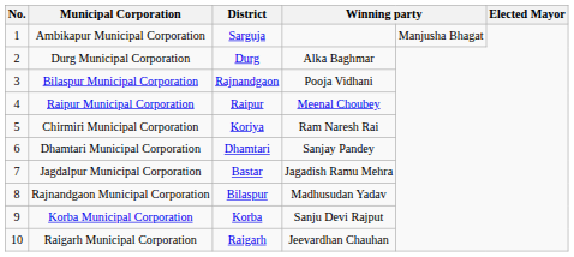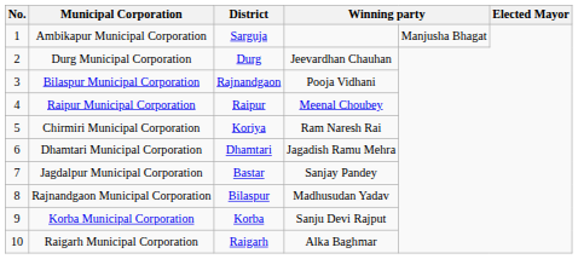 <table class="wikitable sortable" style="text-align:center">
 <tr>
 <th align="Centre">No.</th>
 <th align="Centre">Municipal Corporation</th>
 <th align="Centre">District</th>
 <th colspan="2">Winning party</th>
 <th align="Centre">Elected Mayor</th>
 </tr>
 <tr style="text-align:center; height:30px;">
 <td>1</td>
 <td>Ambikapur Municipal Corporation</td>
 <td><a href='#'>Sarguja</a></td>
 <td></td>
 <td>Manjusha Bhagat</td>
 </tr>
 <tr style="text-align:center; height:30px;">
 <td>2</td>
 <td>Durg Municipal Corporation</td>
 <td><a href='#'>Durg</a></td>
-<td>Alka Baghmar</td>
+<td>Jeevardhan Chauhan</td>
 </tr>
 <tr style="text-align:center; height:30px;">
 <td>3</td>
 <td><a href='#'>Bilaspur Municipal Corporation</a></td>
 <td><a href='#'>Rajnandgaon</a></td>
 <td>Pooja Vidhani</td>
 </tr>
 <tr style="text-align:center; height:30px;">
 <td>4</td>
 <td><a href='#'>Raipur Municipal Corporation</a></td>
 <td><a href='#'>Raipur</a></td>
 <td><a href='#'>Meenal Choubey</a></td>
 </tr>
 <tr style="text-align:center; height:30px;">
 <td>5</td>
 <td>Chirmiri Municipal Corporation</td>
 <td><a href='#'>Koriya</a></td>
 <td>Ram Naresh Rai</td>
 </tr>
 <tr style="text-align:center; height:30px;">
 <td>6</td>
 <td>Dhamtari Municipal Corporation</td>
 <td><a href='#'>Dhamtari</a></td>
-<td>Sanjay Pandey</td>
+<td>Jagadish Ramu Mehra</td>
 </tr>
 <tr style="text-align:center; height:30px;">
 <td>7</td>
 <td>Jagdalpur Municipal Corporation</td>
 <td><a href='#'>Bastar</a></td>
-<td>Jagadish Ramu Mehra</td>
+<td>Sanjay Pandey</td>
 </tr>
 <tr style="text-align:center; height:30px;">
 <td>8</td>
 <td>Rajnandgaon Municipal Corporation</td>
 <td><a href='#'>Bilaspur</a></td>
 <td>Madhusudan Yadav</td>
 </tr>
 <tr style="text-align:center; height:30px;">
 <td>9</td>
 <td><a href='#'>Korba Municipal Corporation</a></td>
 <td><a href='#'>Korba</a></td>
 <td>Sanju Devi Rajput</td>
 </tr>
 <tr style="text-align:center; height:30px;">
 <td>10</td>
 <td>Raigarh Municipal Corporation</td>
 <td><a href='#'>Raigarh</a></td>
-<td>Jeevardhan Chauhan</td>
+<td>Alka Baghmar</td>
 </tr>
 </table>
